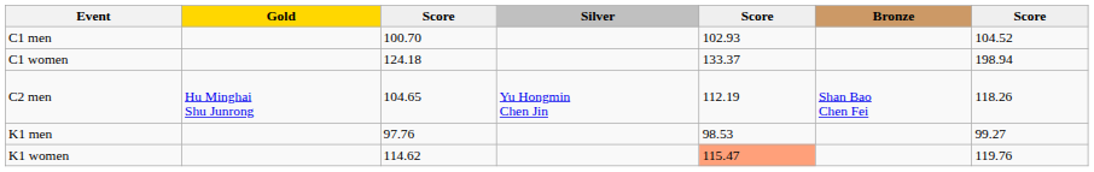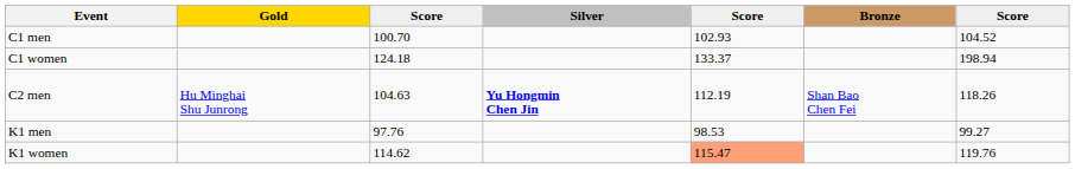 <table class="wikitable" width=100%>
 <tr>
 <th>Event</th>
 <td align=center bgcolor="gold"><strong>Gold</strong></td>
 <td align=center bgcolor="EFEFEF"><strong>Score</strong></td>
 <td align=center bgcolor="silver"><strong>Silver</strong></td>
 <td align=center bgcolor="EFEFEF"><strong>Score</strong></td>
 <td align=center bgcolor="CC9966"><strong>Bronze</strong></td>
 <td align=center bgcolor="EFEFEF"><strong>Score</strong></td>
 </tr>
 <tr>
 <td>C1 men</td>
 <td></td>
 <td>100.70</td>
 <td></td>
 <td>102.93</td>
 <td></td>
 <td>104.52</td>
 </tr>
 <tr>
 <td>C1 women</td>
 <td></td>
 <td>124.18</td>
 <td></td>
 <td>133.37</td>
 <td></td>
 <td>198.94</td>
 </tr>
 <tr>
 <td>C2 men</td>
 <td><br><a href='#'>Hu Minghai</a><br><a href='#'>Shu Junrong</a></td>
-<td>104.65</td>
-<td><br><a href='#'>Yu Hongmin</a><br><a href='#'>Chen Jin</a></td>
+<td>104.63</td>
+<td><strong><br><a href='#'>Yu Hongmin</a><br><a href='#'>Chen Jin</a></strong></td>
 <td>112.19</td>
 <td><br><a href='#'>Shan Bao</a><br><a href='#'>Chen Fei</a></td>
 <td>118.26</td>
 </tr>
 <tr>
 <td>K1 men</td>
 <td></td>
 <td>97.76</td>
 <td></td>
 <td>98.53</td>
 <td></td>
 <td>99.27</td>
 </tr>
 <tr>
 <td>K1 women</td>
 <td></td>
 <td>114.62</td>
 <td></td>
 <td style="background: lightsalmon;">115.47</td>
 <td></td>
 <td>119.76</td>
 </tr>
 </table>
